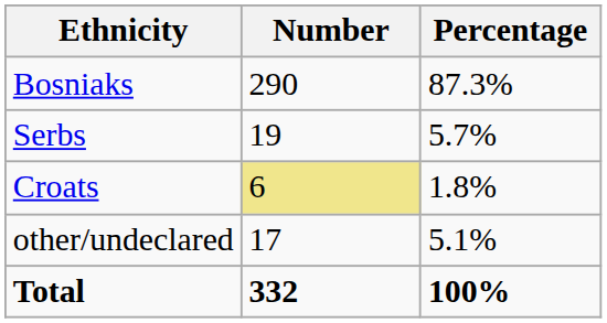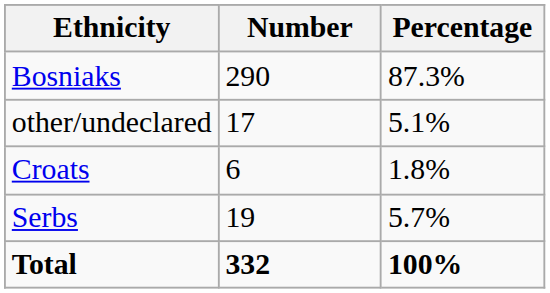 <table class="wikitable">
 <tr>
 <th width="100px">Ethnicity</th>
 <th width="80px">Number</th>
 <th width="80px">Percentage</th>
 </tr>
 <tr>
 <td><a href='#'>Bosniaks</a></td>
 <td>290</td>
 <td>87.3%</td>
 </tr>
 <tr>
+<td>other/undeclared</td>
+<td>17</td>
+<td>5.1%</td>
+</tr>
+<tr>
+<td><a href='#'>Croats</a></td>
+<td>6</td>
+<td>1.8%</td>
+</tr>
+<tr>
 <td><a href='#'>Serbs</a></td>
 <td>19</td>
 <td>5.7%</td>
-</tr>
-<tr>
-<td><a href='#'>Croats</a></td>
-<td style="background: khaki;">6</td>
-<td>1.8%</td>
-</tr>
-<tr>
-<td>other/undeclared</td>
-<td>17</td>
-<td>5.1%</td>
 </tr>
 <tr>
 <td><strong>Total</strong></td>
 <td><strong>332</strong></td>
 <td><strong>100%</strong></td>
 </tr>
 </table>
